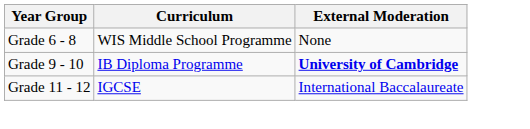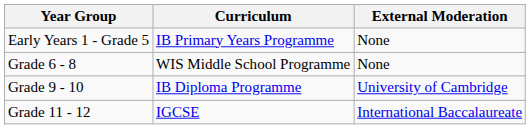 <table class="wikitable">
 <tr>
 <th>Year Group</th>
 <th>Curriculum</th>
 <th>External Moderation</th>
+</tr>
+<tr>
+<td>Early Years 1 - Grade 5</td>
+<td><a href='#'>IB Primary Years Programme</a></td>
+<td>None</td>
 </tr>
 <tr>
 <td>Grade 6 - 8</td>
 <td>WIS Middle School Programme</td>
 <td>None</td>
 </tr>
 <tr>
 <td>Grade 9 - 10</td>
 <td><a href='#'>IB Diploma Programme</a></td>
-<td><strong><a href='#'>University of Cambridge</a></strong></td>
+<td><a href='#'>University of Cambridge</a></td>
 </tr>
 <tr>
 <td>Grade 11 - 12</td>
 <td><a href='#'>IGCSE</a></td>
 <td><a href='#'>International Baccalaureate</a></td>
 </tr>
 </table>
